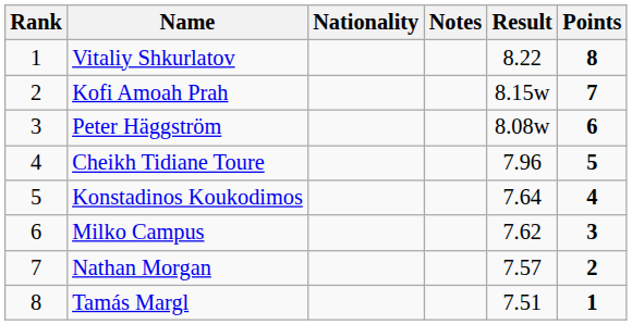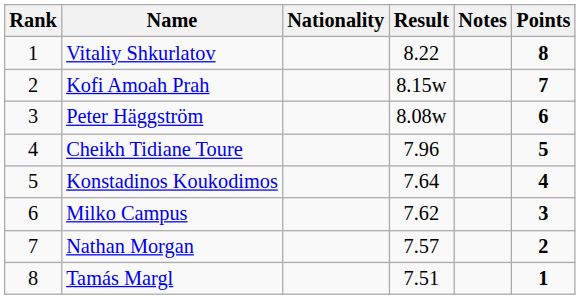 <table class="wikitable sortable" style="text-align:center">
 <tr>
 <th>Rank</th>
 <th>Name</th>
 <th>Nationality</th>
+<th>Result</th>
 <th>Notes</th>
-<th>Result</th>
 <th>Points</th>
 </tr>
 <tr>
 <td>1</td>
 <td align=left><a href='#'>Vitaliy Shkurlatov</a></td>
 <td align=left></td>
+<td>8.22</td>
 <td></td>
-<td>8.22</td>
 <td><strong>8</strong></td>
 </tr>
 <tr>
 <td>2</td>
 <td align=left><a href='#'>Kofi Amoah Prah</a></td>
 <td align=left></td>
+<td>8.15w</td>
 <td></td>
-<td>8.15w</td>
 <td><strong>7</strong></td>
 </tr>
 <tr>
 <td>3</td>
 <td align=left><a href='#'>Peter Häggström</a></td>
 <td align=left></td>
+<td>8.08w</td>
 <td></td>
-<td>8.08w</td>
 <td><strong>6</strong></td>
 </tr>
 <tr>
 <td>4</td>
 <td align=left><a href='#'>Cheikh Tidiane Toure</a></td>
 <td align=left></td>
+<td>7.96</td>
 <td></td>
-<td>7.96</td>
 <td><strong>5</strong></td>
 </tr>
 <tr>
 <td>5</td>
 <td align=left><a href='#'>Konstadinos Koukodimos</a></td>
 <td align=left></td>
+<td>7.64</td>
 <td></td>
-<td>7.64</td>
 <td><strong>4</strong></td>
 </tr>
 <tr>
 <td>6</td>
 <td align=left><a href='#'>Milko Campus</a></td>
 <td align=left></td>
+<td>7.62</td>
 <td></td>
-<td>7.62</td>
 <td><strong>3</strong></td>
 </tr>
 <tr>
 <td>7</td>
 <td align=left><a href='#'>Nathan Morgan</a></td>
 <td align=left></td>
+<td>7.57</td>
 <td></td>
-<td>7.57</td>
 <td><strong>2</strong></td>
 </tr>
 <tr>
 <td>8</td>
 <td align=left><a href='#'>Tamás Margl</a></td>
 <td align=left></td>
+<td>7.51</td>
 <td></td>
-<td>7.51</td>
 <td><strong>1</strong></td>
 </tr>
 </table>
